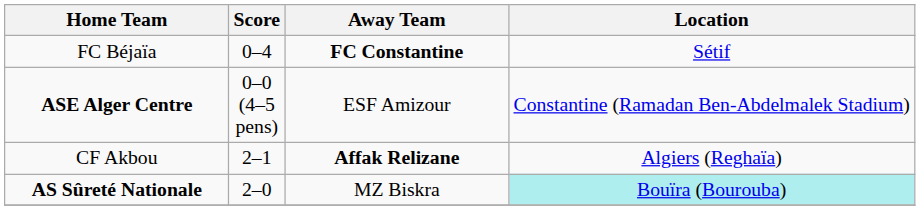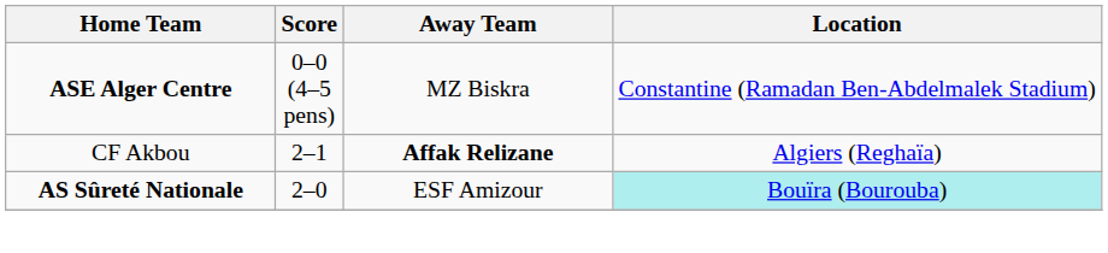 <table class="wikitable" style="text-align:center;">
 <tr>
 <th width=175>Home Team</th>
 <th width=20>Score</th>
 <th width=175>Away Team</th>
 <th>Location</th>
 </tr>
 <tr>
-<td>FC Béjaïa</td>
-<td>0–4</td>
-<td><strong>FC Constantine</strong></td>
-<td><a href='#'>Sétif</a></td>
-</tr>
-<tr>
 <td><strong>ASE Alger Centre</strong></td>
 <td>0–0 (4–5 pens)</td>
-<td>ESF Amizour</td>
+<td>MZ Biskra</td>
 <td><a href='#'>Constantine</a> (<a href='#'>Ramadan Ben-Abdelmalek Stadium</a>)</td>
 </tr>
 <tr>
 <td>CF Akbou</td>
 <td>2–1</td>
 <td><strong>Affak Relizane</strong></td>
 <td><a href='#'>Algiers</a> (<a href='#'>Reghaïa</a>)</td>
 </tr>
 <tr>
 <td><strong>AS Sûreté Nationale</strong></td>
 <td>2–0</td>
-<td>MZ Biskra</td>
+<td>ESF Amizour</td>
 <td style="background: paleturquoise;"><a href='#'>Bouïra</a> (<a href='#'>Bourouba</a>)</td>
 </tr>
 <tr>
 </tr>
 </table>
